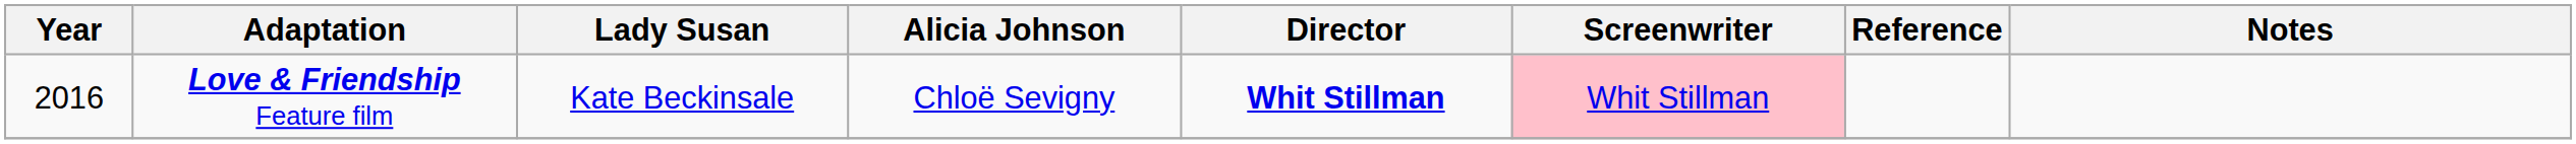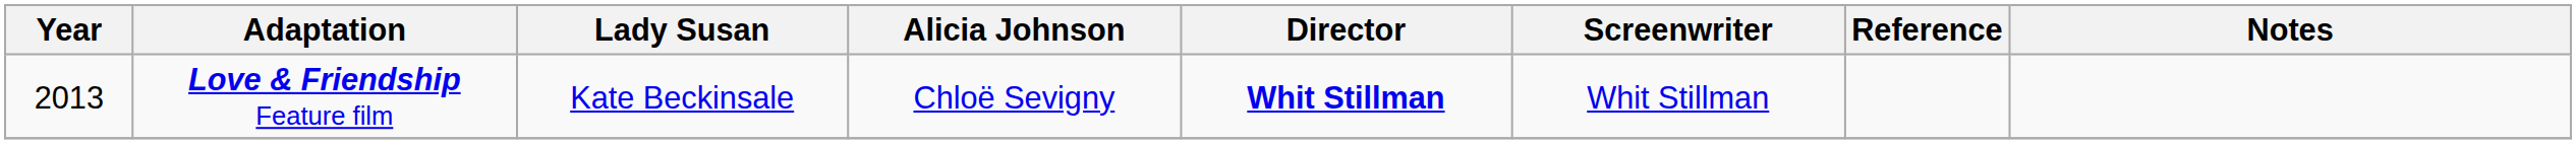 <table class="wikitable" style="font-size:95%">
 <tr style="text-align:center;">
 <th>Year</th>
 <th>Adaptation</th>
 <th>Lady Susan</th>
 <th>Alicia Johnson</th>
 <th>Director</th>
 <th>Screenwriter</th>
 <th>Reference</th>
 <th>Notes</th>
 </tr>
 <tr style="text-align:center;">
-<td style="width:5%;">2016</td>
+<td style="width:5%;">2013</td>
 <td style="width:15%;"><strong><em><a href='#'>Love & Friendship</a></em></strong><br><small><a href='#'>Feature film</a></small></td>
 <td style="width:13%;"><a href='#'>Kate Beckinsale</a></td>
 <td style="width:13%;"><a href='#'>Chloë Sevigny</a></td>
 <td style="width:13%;"><strong><a href='#'>Whit Stillman</a></strong></td>
-<td style="background: pink; width:13%;"><a href='#'>Whit Stillman</a></td>
+<td style="width:13%;"><a href='#'>Whit Stillman</a></td>
 <td style="width:5%;"></td>
 <td style="width:22%;"></td>
 </tr>
 <tr style="text-align:center;">
 </tr>
 </table>
